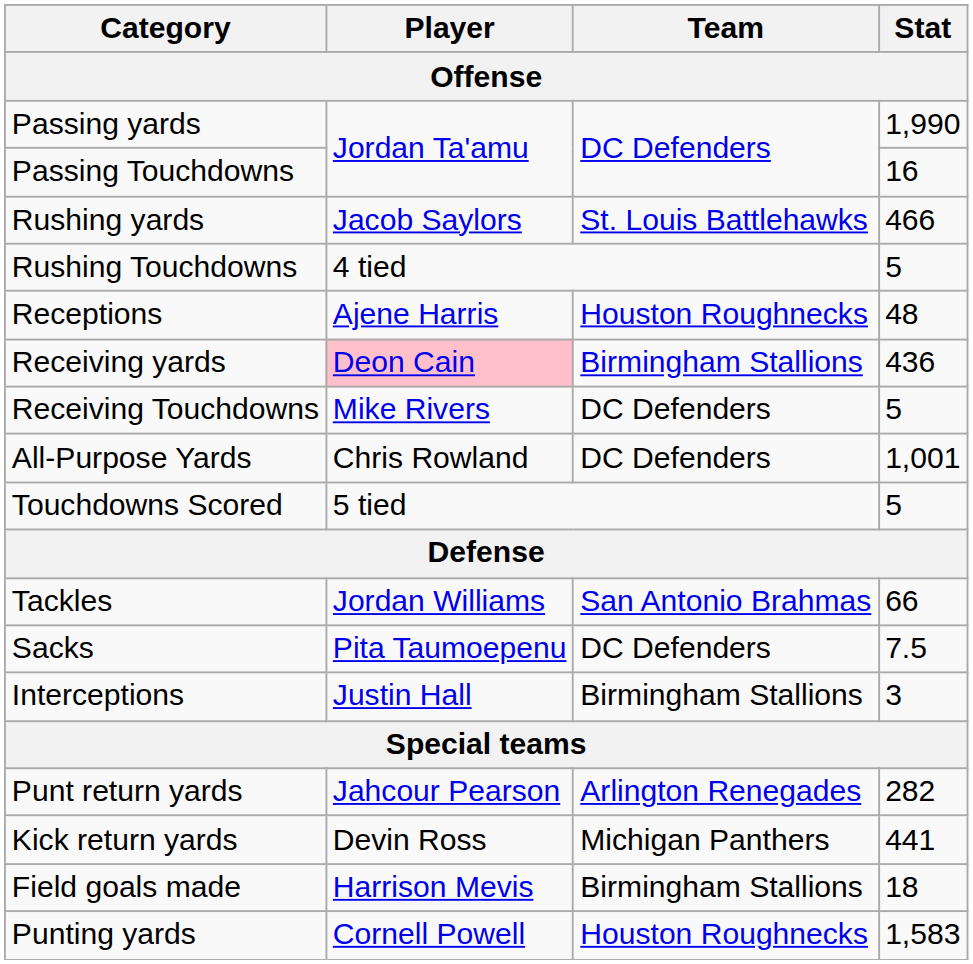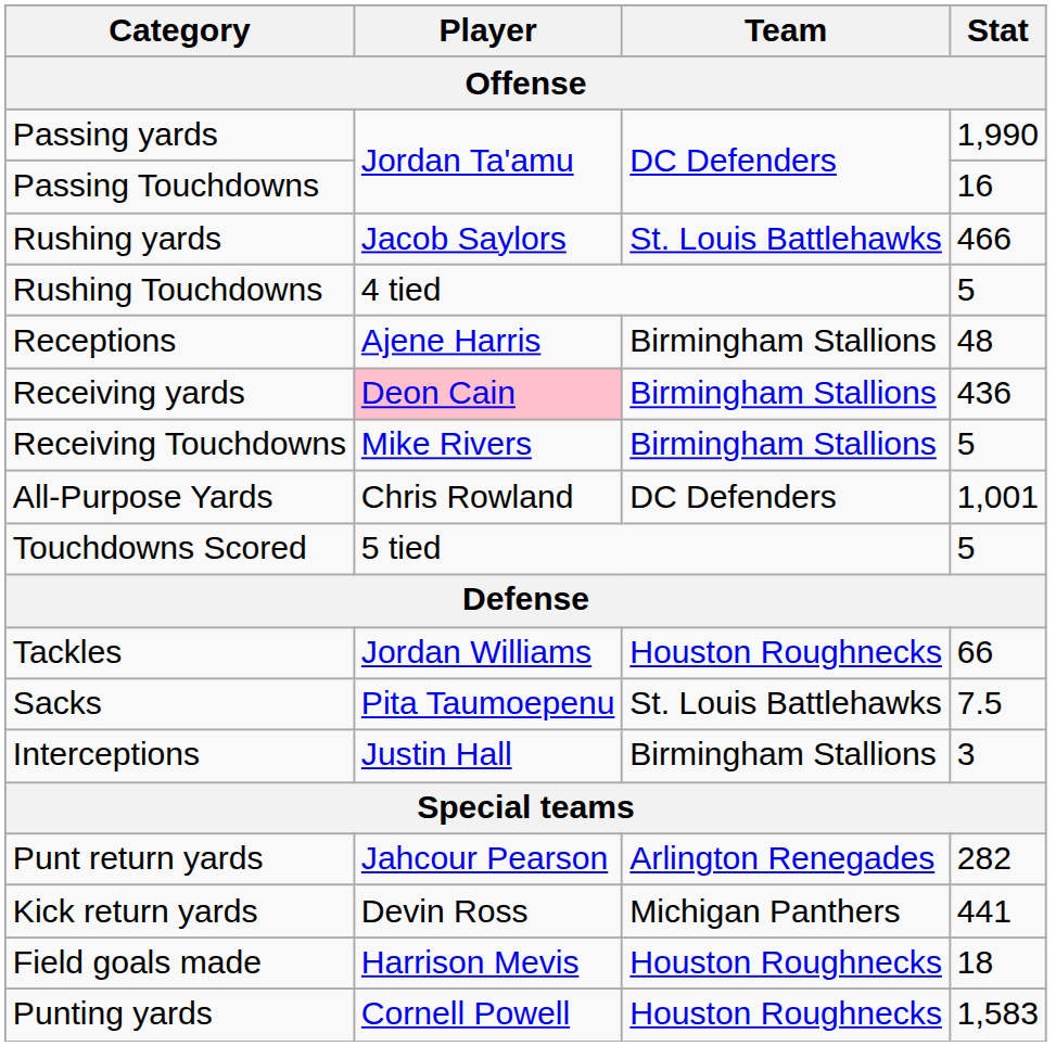 <table class="wikitable">
 <tr>
 <th>Category</th>
 <th>Player</th>
 <th>Team</th>
 <th>Stat</th>
 </tr>
 <tr>
 <th colspan="4">Offense</th>
 </tr>
 <tr>
 <td>Passing yards</td>
 <td rowspan=2><a href='#'>Jordan Ta'amu</a></td>
 <td rowspan=2><a href='#'>DC Defenders</a></td>
 <td>1,990</td>
 </tr>
 <tr>
 <td>Passing Touchdowns</td>
 <td>16</td>
 </tr>
 <tr>
 <td>Rushing yards</td>
 <td><a href='#'>Jacob Saylors</a></td>
 <td><a href='#'>St. Louis Battlehawks</a></td>
 <td>466</td>
 </tr>
 <tr>
 <td>Rushing Touchdowns</td>
 <td colspan="2">4 tied</td>
 <td>5</td>
 </tr>
 <tr>
 <td>Receptions</td>
 <td><a href='#'>Ajene Harris</a></td>
-<td><a href='#'>Houston Roughnecks</a></td>
+<td>Birmingham Stallions</td>
 <td>48</td>
 </tr>
 <tr>
 <td>Receiving yards</td>
 <td style="background: pink;"><a href='#'>Deon Cain</a></td>
 <td><a href='#'>Birmingham Stallions</a></td>
 <td>436</td>
 </tr>
 <tr>
 <td>Receiving Touchdowns</td>
 <td><a href='#'>Mike Rivers</a></td>
-<td>DC Defenders</td>
+<td><a href='#'>Birmingham Stallions</a></td>
 <td>5</td>
 </tr>
 <tr>
 <td>All-Purpose Yards</td>
 <td>Chris Rowland</td>
 <td>DC Defenders</td>
 <td>1,001</td>
 </tr>
 <tr>
 <td>Touchdowns Scored</td>
 <td colspan="2">5 tied</td>
 <td>5</td>
 </tr>
 <tr>
 <th colspan="4">Defense</th>
 </tr>
 <tr>
 <td>Tackles</td>
 <td><a href='#'>Jordan Williams</a></td>
-<td><a href='#'>San Antonio Brahmas</a></td>
+<td><a href='#'>Houston Roughnecks</a></td>
 <td>66</td>
 </tr>
 <tr>
 <td>Sacks</td>
 <td><a href='#'>Pita Taumoepenu</a></td>
-<td>DC Defenders</td>
+<td>St. Louis Battlehawks</td>
 <td>7.5</td>
 </tr>
 <tr>
 <td>Interceptions</td>
 <td><a href='#'>Justin Hall</a></td>
 <td>Birmingham Stallions</td>
 <td>3</td>
 </tr>
 <tr>
 <th colspan="4">Special teams</th>
 </tr>
 <tr>
 <td>Punt return yards</td>
 <td><a href='#'>Jahcour Pearson</a></td>
 <td><a href='#'>Arlington Renegades</a></td>
 <td>282</td>
 </tr>
 <tr>
 <td>Kick return yards</td>
 <td>Devin Ross</td>
 <td>Michigan Panthers</td>
 <td>441</td>
 </tr>
 <tr>
 <td>Field goals made</td>
 <td><a href='#'>Harrison Mevis</a></td>
-<td>Birmingham Stallions</td>
+<td><a href='#'>Houston Roughnecks</a></td>
 <td>18</td>
 </tr>
 <tr>
 <td>Punting yards</td>
 <td><a href='#'>Cornell Powell</a></td>
 <td><a href='#'>Houston Roughnecks</a></td>
 <td>1,583</td>
 </tr>
 </table>
